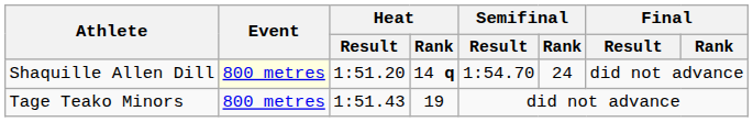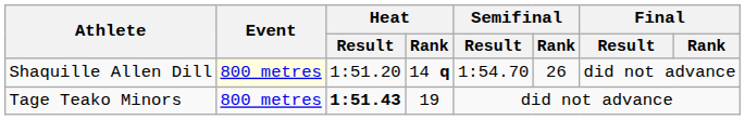 <table class="wikitable" style="font-size:90%">
 <tr>
 <th rowspan="2">Athlete</th>
 <th rowspan="2">Event</th>
 <th colspan="2">Heat</th>
 <th colspan="2">Semifinal</th>
 <th colspan="2">Final</th>
 </tr>
 <tr style="font-size:95%">
 <th>Result</th>
 <th>Rank</th>
 <th>Result</th>
 <th>Rank</th>
 <th>Result</th>
 <th>Rank</th>
 </tr>
 <tr align="center">
 <td align="left">Shaquille Allen Dill</td>
 <td align="left" style="background: lightyellow;"><a href='#'>800 metres</a></td>
 <td>1:51.20</td>
 <td>14 <strong>q</strong></td>
 <td>1:54.70</td>
-<td>24</td>
+<td>26</td>
 <td colspan=3>did not advance</td>
 </tr>
 <tr align="center">
 <td align="left">Tage Teako Minors</td>
 <td align="left"><a href='#'>800 metres</a></td>
-<td>1:51.43</td>
+<td><strong>1:51.43</strong></td>
 <td>19</td>
 <td colspan=4>did not advance</td>
 </tr>
 </table>
